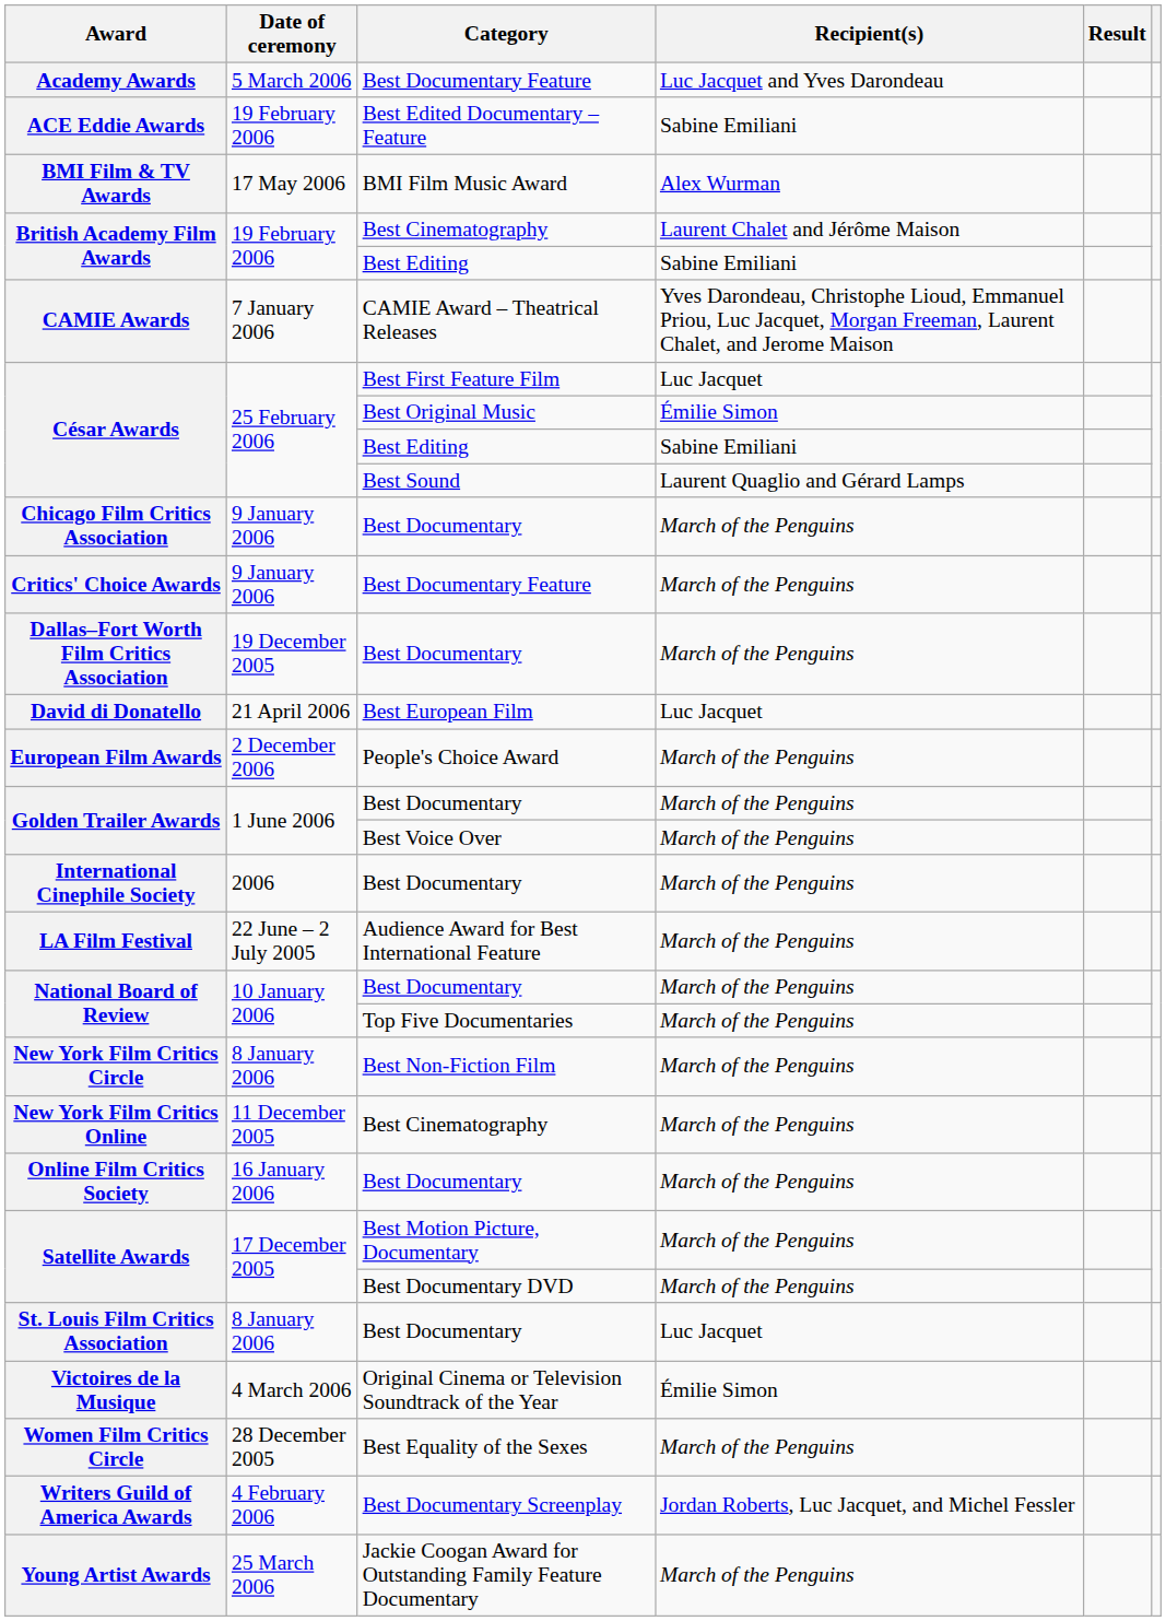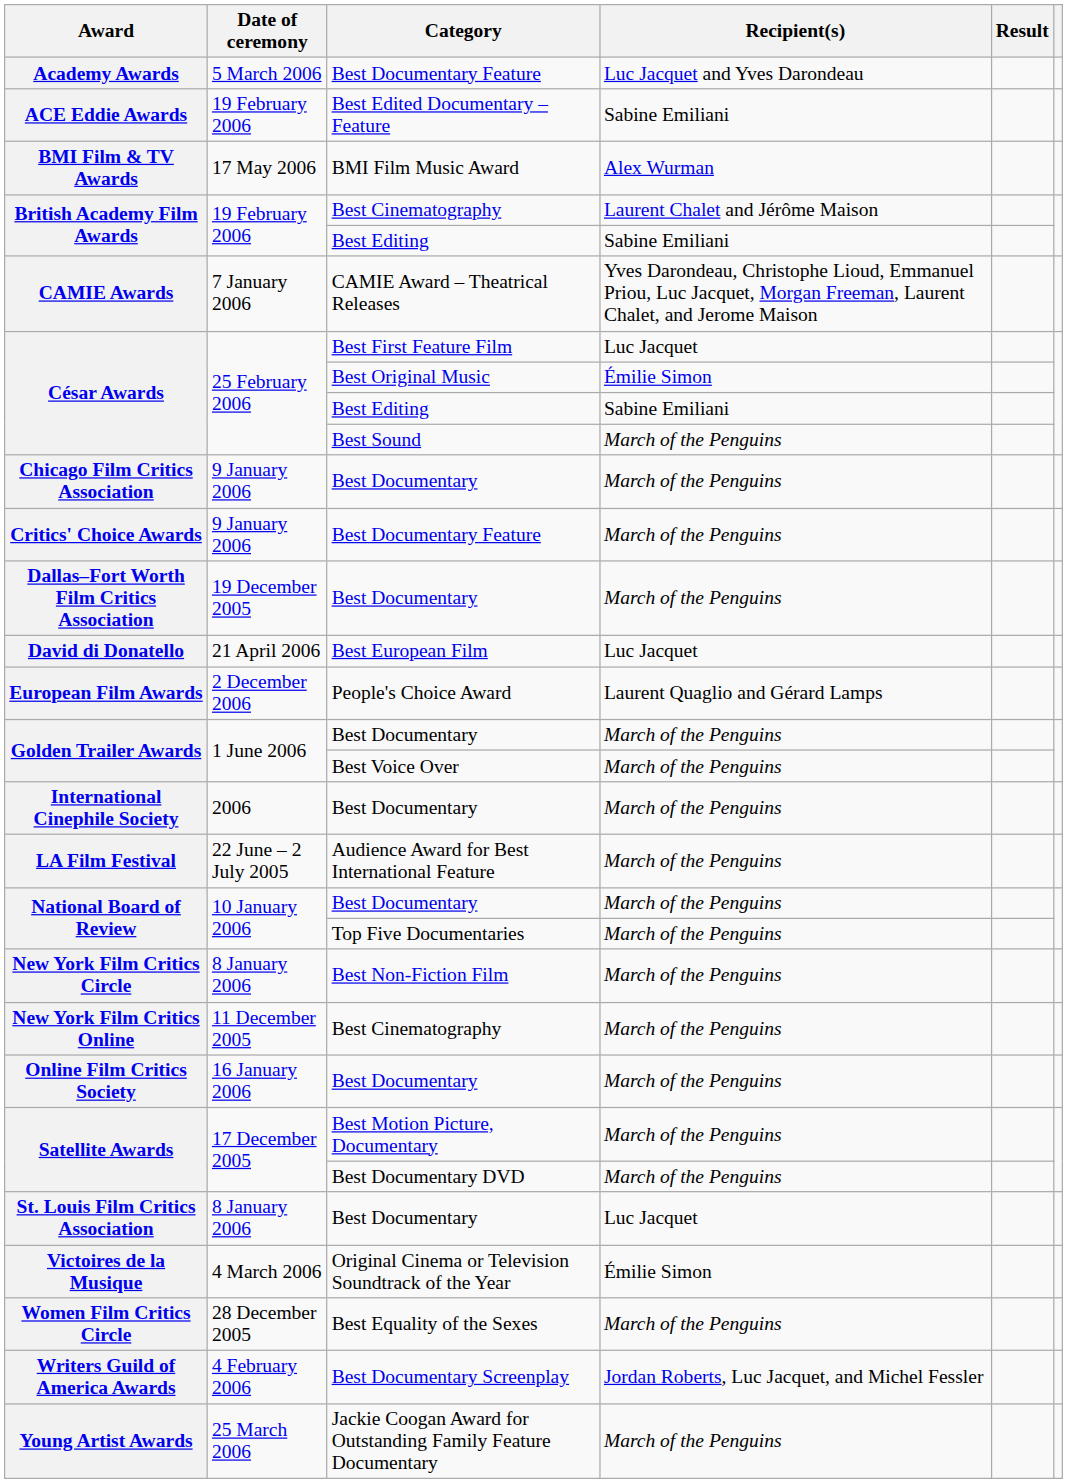 <table class="wikitable plainrowheaders sortable">
 <tr>
 <th scope="col">Award</th>
 <th scope="col">Date of ceremony</th>
 <th scope="col">Category</th>
 <th scope="col">Recipient(s)</th>
 <th scope="col">Result</th>
 <th scope="col" class="unsortable"></th>
 </tr>
 <tr>
 <th scope="row"><a href='#'>Academy Awards</a></th>
 <td><a href='#'>5 March 2006</a></td>
 <td><a href='#'>Best Documentary Feature</a></td>
 <td><a href='#'>Luc Jacquet</a> and Yves Darondeau</td>
 <td></td>
 <td style="text-align:center;"></td>
 </tr>
 <tr>
 <th scope="row"><a href='#'>ACE Eddie Awards</a></th>
 <td><a href='#'>19 February 2006</a></td>
 <td><a href='#'>Best Edited Documentary – Feature</a></td>
 <td>Sabine Emiliani</td>
 <td></td>
 <td style="text-align:center;"></td>
 </tr>
 <tr>
 <th scope="row"><a href='#'>BMI Film & TV Awards</a></th>
 <td>17 May 2006</td>
 <td>BMI Film Music Award</td>
 <td><a href='#'>Alex Wurman</a></td>
 <td></td>
 <td style="text-align:center;"></td>
 </tr>
 <tr>
 <th scope="row" rowspan="2"><a href='#'>British Academy Film Awards</a></th>
 <td rowspan="2"><a href='#'>19 February 2006</a></td>
 <td><a href='#'>Best Cinematography</a></td>
 <td><a href='#'>Laurent Chalet</a> and Jérôme Maison</td>
 <td></td>
 <td style="text-align:center;" rowspan="2"></td>
 </tr>
 <tr>
 <td><a href='#'>Best Editing</a></td>
 <td>Sabine Emiliani</td>
 <td></td>
 </tr>
 <tr>
 <th scope="row"><a href='#'>CAMIE Awards</a></th>
 <td>7 January 2006</td>
 <td>CAMIE Award – Theatrical Releases</td>
 <td>Yves Darondeau, Christophe Lioud, Emmanuel Priou, Luc Jacquet, <a href='#'>Morgan Freeman</a>, Laurent Chalet, and Jerome Maison</td>
 <td></td>
 <td style="text-align:center;"></td>
 </tr>
 <tr>
 <th scope="row" rowspan="4"><a href='#'>César Awards</a></th>
 <td rowspan="4"><a href='#'>25 February 2006</a></td>
 <td><a href='#'>Best First Feature Film</a></td>
 <td>Luc Jacquet</td>
 <td></td>
 <td style="text-align:center;" rowspan="4"></td>
 </tr>
 <tr>
 <td><a href='#'>Best Original Music</a></td>
 <td><a href='#'>Émilie Simon</a></td>
 <td></td>
 </tr>
 <tr>
 <td><a href='#'>Best Editing</a></td>
 <td>Sabine Emiliani</td>
 <td></td>
 </tr>
 <tr>
 <td><a href='#'>Best Sound</a></td>
-<td>Laurent Quaglio and Gérard Lamps</td>
+<td><em>March of the Penguins</em></td>
 <td></td>
 </tr>
 <tr>
 <th scope="row"><a href='#'>Chicago Film Critics Association</a></th>
 <td><a href='#'>9 January 2006</a></td>
 <td><a href='#'>Best Documentary</a></td>
 <td><em>March of the Penguins</em></td>
 <td></td>
 <td style="text-align:center;"></td>
 </tr>
 <tr>
 <th scope="row"><a href='#'>Critics' Choice Awards</a></th>
 <td><a href='#'>9 January 2006</a></td>
 <td><a href='#'>Best Documentary Feature</a></td>
 <td><em>March of the Penguins</em></td>
 <td></td>
 <td style="text-align:center;"></td>
 </tr>
 <tr>
 <th scope="row"><a href='#'>Dallas–Fort Worth Film Critics Association</a></th>
 <td><a href='#'>19 December 2005</a></td>
 <td><a href='#'>Best Documentary</a></td>
 <td><em>March of the Penguins</em></td>
 <td></td>
 <td style="text-align:center;"></td>
 </tr>
 <tr>
 <th scope="row"><a href='#'>David di Donatello</a></th>
 <td>21 April 2006</td>
 <td><a href='#'>Best European Film</a></td>
 <td>Luc Jacquet</td>
 <td></td>
 <td style="text-align:center;"></td>
 </tr>
 <tr>
 <th scope="row"><a href='#'>European Film Awards</a></th>
 <td><a href='#'>2 December 2006</a></td>
 <td>People's Choice Award</td>
-<td><em>March of the Penguins</em></td>
+<td>Laurent Quaglio and Gérard Lamps</td>
 <td></td>
 <td style="text-align:center;"></td>
 </tr>
 <tr>
 <th scope="row" rowspan="2"><a href='#'>Golden Trailer Awards</a></th>
 <td rowspan="2">1 June 2006</td>
 <td>Best Documentary</td>
 <td><em>March of the Penguins</em></td>
 <td></td>
 <td style="text-align:center;" rowspan="2"></td>
 </tr>
 <tr>
 <td>Best Voice Over</td>
 <td><em>March of the Penguins</em></td>
 <td></td>
 </tr>
 <tr>
 <th scope="row"><a href='#'>International Cinephile Society</a></th>
 <td>2006</td>
 <td>Best Documentary</td>
 <td><em>March of the Penguins</em></td>
 <td></td>
 <td style="text-align:center;"></td>
 </tr>
 <tr>
 <th scope="row"><a href='#'>LA Film Festival</a></th>
 <td>22 June – 2 July 2005</td>
 <td>Audience Award for Best International Feature</td>
 <td><em>March of the Penguins</em></td>
 <td></td>
 <td style="text-align:center;"></td>
 </tr>
 <tr>
 <th scope="row" rowspan="2"><a href='#'>National Board of Review</a></th>
 <td rowspan="2"><a href='#'>10 January 2006</a></td>
 <td><a href='#'>Best Documentary</a></td>
 <td><em>March of the Penguins</em></td>
 <td></td>
 <td style="text-align:center;" rowspan="2"></td>
 </tr>
 <tr>
 <td>Top Five Documentaries</td>
 <td><em>March of the Penguins</em></td>
 <td></td>
 </tr>
 <tr>
 <th scope="row"><a href='#'>New York Film Critics Circle</a></th>
 <td><a href='#'>8 January 2006</a></td>
 <td><a href='#'>Best Non-Fiction Film</a></td>
 <td><em>March of the Penguins</em></td>
 <td></td>
 <td style="text-align:center;"></td>
 </tr>
 <tr>
 <th scope="row"><a href='#'>New York Film Critics Online</a></th>
 <td><a href='#'>11 December 2005</a></td>
 <td>Best Cinematography</td>
 <td><em>March of the Penguins</em></td>
 <td></td>
 <td style="text-align:center;"></td>
 </tr>
 <tr>
 <th scope="row"><a href='#'>Online Film Critics Society</a></th>
 <td><a href='#'>16 January 2006</a></td>
 <td><a href='#'>Best Documentary</a></td>
 <td><em>March of the Penguins</em></td>
 <td></td>
 <td style="text-align:center;"></td>
 </tr>
 <tr>
 <th scope="row" rowspan="2"><a href='#'>Satellite Awards</a></th>
 <td rowspan="2"><a href='#'>17 December 2005</a></td>
 <td><a href='#'>Best Motion Picture, Documentary</a></td>
 <td><em>March of the Penguins</em></td>
 <td></td>
 <td style="text-align:center;" rowspan="2"></td>
 </tr>
 <tr>
 <td>Best Documentary DVD</td>
 <td><em>March of the Penguins</em></td>
 <td></td>
 </tr>
 <tr>
 <th scope="row"><a href='#'>St. Louis Film Critics Association</a></th>
 <td><a href='#'>8 January 2006</a></td>
 <td>Best Documentary</td>
 <td>Luc Jacquet</td>
 <td></td>
 <td style="text-align:center;"></td>
 </tr>
 <tr>
 <th scope="row"><a href='#'>Victoires de la Musique</a></th>
 <td>4 March 2006</td>
 <td>Original Cinema or Television Soundtrack of the Year</td>
 <td>Émilie Simon</td>
 <td></td>
 <td style="text-align:center;"></td>
 </tr>
 <tr>
 <th scope="row"><a href='#'>Women Film Critics Circle</a></th>
 <td>28 December 2005</td>
 <td>Best Equality of the Sexes</td>
 <td><em>March of the Penguins</em></td>
 <td></td>
 <td style="text-align:center;"></td>
 </tr>
 <tr>
 <th scope="row"><a href='#'>Writers Guild of America Awards</a></th>
 <td><a href='#'>4 February 2006</a></td>
 <td><a href='#'>Best Documentary Screenplay</a></td>
 <td><a href='#'>Jordan Roberts</a>, Luc Jacquet, and Michel Fessler</td>
 <td></td>
 <td style="text-align:center;"></td>
 </tr>
 <tr>
 <th scope="row"><a href='#'>Young Artist Awards</a></th>
 <td><a href='#'>25 March 2006</a></td>
 <td>Jackie Coogan Award for Outstanding Family Feature Documentary</td>
 <td><em>March of the Penguins</em></td>
 <td></td>
 <td style="text-align:center;"></td>
 </tr>
 </table>
